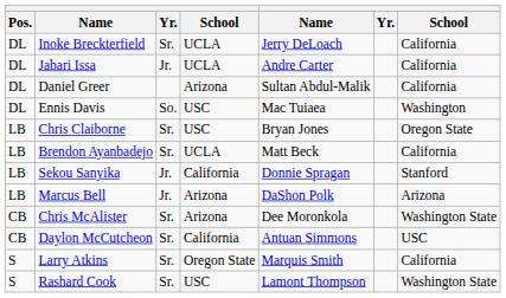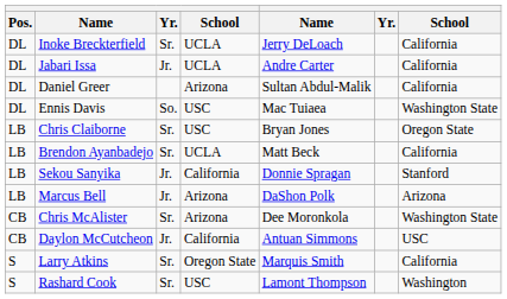 <table class="wikitable">
 <tr>
 <th colspan="4"></th>
 <th colspan="4"></th>
 </tr>
 <tr>
 <th>Pos.</th>
 <th>Name</th>
 <th>Yr.</th>
 <th>School</th>
 <th>Name</th>
 <th>Yr.</th>
 <th>School</th>
 </tr>
 <tr>
 <td>DL</td>
 <td><a href='#'>Inoke Breckterfield</a></td>
 <td>Sr.</td>
 <td>UCLA</td>
 <td><a href='#'>Jerry DeLoach</a></td>
 <td></td>
 <td>California</td>
 </tr>
 <tr>
 <td>DL</td>
 <td><a href='#'>Jabari Issa</a></td>
 <td>Jr.</td>
 <td>UCLA</td>
 <td><a href='#'>Andre Carter</a></td>
 <td></td>
 <td>California</td>
 </tr>
 <tr>
 <td>DL</td>
 <td>Daniel Greer</td>
 <td></td>
 <td>Arizona</td>
 <td>Sultan Abdul-Malik</td>
 <td></td>
 <td>California</td>
 </tr>
 <tr>
 <td>DL</td>
 <td>Ennis Davis</td>
 <td>So.</td>
 <td>USC</td>
 <td>Mac Tuiaea</td>
 <td></td>
-<td>Washington</td>
+<td>Washington State</td>
 </tr>
 <tr>
 <td>LB</td>
 <td><a href='#'>Chris Claiborne</a></td>
 <td>Sr.</td>
 <td>USC</td>
 <td>Bryan Jones</td>
 <td></td>
 <td>Oregon State</td>
 </tr>
 <tr>
 <td>LB</td>
 <td><a href='#'>Brendon Ayanbadejo</a></td>
 <td>Sr.</td>
 <td>UCLA</td>
 <td>Matt Beck</td>
 <td></td>
 <td>California</td>
 </tr>
 <tr>
 <td>LB</td>
 <td><a href='#'>Sekou Sanyika</a></td>
 <td>Jr.</td>
 <td>California</td>
 <td><a href='#'>Donnie Spragan</a></td>
 <td></td>
 <td>Stanford</td>
 </tr>
 <tr>
 <td>LB</td>
 <td><a href='#'>Marcus Bell</a></td>
 <td>Jr.</td>
 <td>Arizona</td>
 <td><a href='#'>DaShon Polk</a></td>
 <td></td>
 <td>Arizona</td>
 </tr>
 <tr>
 <td>CB</td>
 <td><a href='#'>Chris McAlister</a></td>
 <td>Sr.</td>
 <td>Arizona</td>
 <td>Dee Moronkola</td>
 <td></td>
 <td>Washington State</td>
 </tr>
 <tr>
 <td>CB</td>
 <td><a href='#'>Daylon McCutcheon</a></td>
-<td>Sr.</td>
+<td>Jr.</td>
 <td>California</td>
 <td><a href='#'>Antuan Simmons</a></td>
 <td></td>
 <td>USC</td>
 </tr>
 <tr>
 <td>S</td>
 <td><a href='#'>Larry Atkins</a></td>
 <td>Sr.</td>
 <td>Oregon State</td>
 <td><a href='#'>Marquis Smith</a></td>
 <td></td>
 <td>California</td>
 </tr>
 <tr>
 <td>S</td>
 <td><a href='#'>Rashard Cook</a></td>
 <td>Sr.</td>
 <td>USC</td>
 <td><a href='#'>Lamont Thompson</a></td>
 <td></td>
-<td>Washington State</td>
+<td>Washington</td>
 </tr>
 </table>
